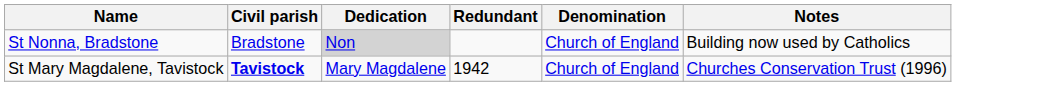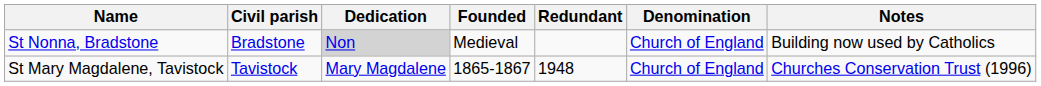 <table class="wikitable sortable">
 <tr>
 <th>Name</th>
 <th>Civil parish</th>
 <th>Dedication</th>
+<th>Founded</th>
 <th>Redundant</th>
 <th>Denomination</th>
 <th>Notes</th>
 </tr>
 <tr>
 <td><a href='#'>St Nonna, Bradstone</a></td>
 <td><a href='#'>Bradstone</a></td>
 <td style="background: lightgrey;"><a href='#'>Non</a></td>
+<td>Medieval</td>
 <td></td>
 <td><a href='#'>Church of England</a></td>
 <td>Building now used by Catholics</td>
 </tr>
 <tr>
 <td>St Mary Magdalene, Tavistock</td>
-<td><strong><a href='#'>Tavistock</a></strong></td>
+<td><a href='#'>Tavistock</a></td>
 <td><a href='#'>Mary Magdalene</a></td>
-<td>1942</td>
+<td>1865-1867</td>
+<td>1948</td>
 <td><a href='#'>Church of England</a></td>
 <td><a href='#'>Churches Conservation Trust</a> (1996)</td>
 </tr>
 </table>
